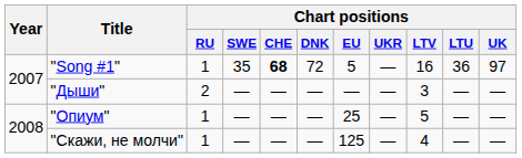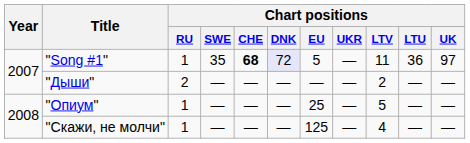 <table class="wikitable">
 <tr>
 <th rowspan="2">Year</th>
 <th rowspan="2">Title</th>
 <th colspan="9">Chart positions</th>
 </tr>
 <tr>
 <th width="30"><small><a href='#'>RU</a></small></th>
 <th width="30"><small><a href='#'>SWE</a></small></th>
 <th width="30"><small><a href='#'>CHE</a></small></th>
 <th width="30"><small><a href='#'>DNK</a></small></th>
 <th width="30"><small><a href='#'>EU</a></small></th>
 <th width="30"><small><a href='#'>UKR</a></small></th>
 <th width="30"><small><a href='#'>LTV</a></small></th>
 <th width="30"><small><a href='#'>LTU</a></small></th>
 <th width="30"><small><a href='#'>UK</a></small></th>
 </tr>
 <tr>
 <td rowspan="2">2007</td>
 <td>"<a href='#'>Song #1</a>"</td>
 <td style="text-align:center;">1</td>
 <td style="text-align:center;">35</td>
 <td style="text-align:center;"><strong>68</strong></td>
-<td style="text-align:center;">72</td>
+<td style="background: lavender; text-align:center;">72</td>
 <td style="text-align:center;">5</td>
 <td style="text-align:center;">—</td>
-<td style="text-align:center;">16</td>
+<td style="text-align:center;">11</td>
 <td style="text-align:center;">36</td>
 <td style="text-align:center;">97</td>
 </tr>
 <tr>
 <td>"<a href='#'>Дыши</a>"</td>
 <td style="text-align:center;">2</td>
 <td style="text-align:center;">—</td>
 <td style="text-align:center;">—</td>
 <td style="text-align:center;">—</td>
 <td style="text-align:center;">—</td>
 <td style="text-align:center;">—</td>
-<td style="text-align:center;">3</td>
+<td style="text-align:center;">2</td>
 <td style="text-align:center;">—</td>
 <td style="text-align:center;">—</td>
 </tr>
 <tr>
 <td rowspan="2">2008</td>
 <td>"<a href='#'>Опиум</a>"</td>
 <td style="text-align:center;">1</td>
 <td style="text-align:center;">—</td>
 <td style="text-align:center;">—</td>
 <td style="text-align:center;">—</td>
 <td style="text-align:center;">25</td>
 <td style="text-align:center;">—</td>
 <td style="text-align:center;">5</td>
 <td style="text-align:center;">—</td>
 <td style="text-align:center;">—</td>
 </tr>
 <tr>
 <td>"Скажи, не молчи"</td>
 <td style="text-align:center;">1</td>
 <td style="text-align:center;">—</td>
 <td style="text-align:center;">—</td>
 <td style="text-align:center;">—</td>
 <td style="text-align:center;">125</td>
 <td style="text-align:center;">—</td>
 <td style="text-align:center;">4</td>
 <td style="text-align:center;">—</td>
 <td style="text-align:center;">—</td>
 </tr>
 </table>
